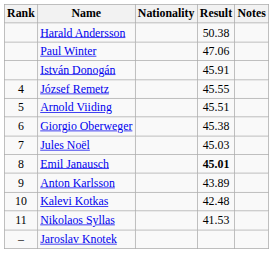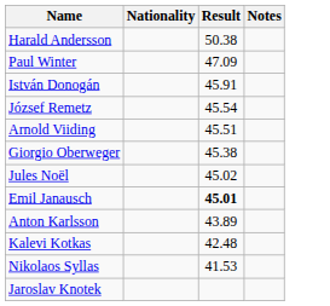 <table class="wikitable sortable" style="text-align:center">
 <tr>
-<th>Rank</th>
 <th>Name</th>
 <th>Nationality</th>
 <th>Result</th>
 <th>Notes</th>
 </tr>
 <tr>
-<td></td>
 <td align=left><a href='#'>Harald Andersson</a></td>
 <td align=left></td>
 <td>50.38</td>
 <td></td>
 </tr>
 <tr>
-<td></td>
 <td align=left><a href='#'>Paul Winter</a></td>
 <td align=left></td>
-<td>47.06</td>
+<td>47.09</td>
 <td></td>
 </tr>
 <tr>
-<td></td>
 <td align=left><a href='#'>István Donogán</a></td>
 <td align=left></td>
 <td>45.91</td>
 <td></td>
 </tr>
 <tr>
-<td>4</td>
 <td align=left><a href='#'>József Remetz</a></td>
 <td align=left></td>
-<td>45.55</td>
+<td>45.54</td>
 <td></td>
 </tr>
 <tr>
-<td>5</td>
 <td align=left><a href='#'>Arnold Viiding</a></td>
 <td align=left></td>
 <td>45.51</td>
 <td></td>
 </tr>
 <tr>
-<td>6</td>
 <td align=left><a href='#'>Giorgio Oberweger</a></td>
 <td align=left></td>
 <td>45.38</td>
 <td></td>
 </tr>
 <tr>
-<td>7</td>
 <td align=left><a href='#'>Jules Noël</a></td>
 <td align=left></td>
-<td>45.03</td>
+<td>45.02</td>
 <td></td>
 </tr>
 <tr>
-<td>8</td>
 <td align=left><a href='#'>Emil Janausch</a></td>
 <td align=left></td>
 <td><strong>45.01</strong></td>
 <td></td>
 </tr>
 <tr>
-<td>9</td>
 <td align=left><a href='#'>Anton Karlsson</a></td>
 <td align=left></td>
 <td>43.89</td>
 <td></td>
 </tr>
 <tr>
-<td>10</td>
 <td align=left><a href='#'>Kalevi Kotkas</a></td>
 <td align=left></td>
 <td>42.48</td>
 <td></td>
 </tr>
 <tr>
-<td>11</td>
 <td align=left><a href='#'>Nikolaos Syllas</a></td>
 <td align=left></td>
 <td>41.53</td>
 <td></td>
 </tr>
 <tr>
-<td>–</td>
 <td align=left><a href='#'>Jaroslav Knotek</a></td>
 <td align=left></td>
 <td></td>
 <td></td>
 </tr>
 </table>
